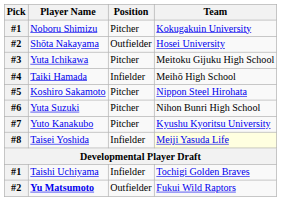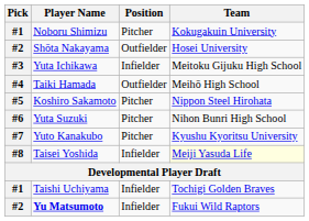 <table class="wikitable">
 <tr>
 <th>Pick</th>
 <th>Player Name</th>
 <th>Position</th>
 <th>Team</th>
 </tr>
 <tr>
 <th>#1</th>
 <td><a href='#'>Noboru Shimizu</a></td>
 <td>Pitcher</td>
 <td><a href='#'>Kokugakuin University</a></td>
 </tr>
 <tr>
 <th>#2</th>
 <td><a href='#'>Shōta Nakayama</a></td>
 <td>Outfielder</td>
 <td><a href='#'>Hosei University</a></td>
 </tr>
 <tr>
 <th>#3</th>
 <td><a href='#'>Yuta Ichikawa</a></td>
-<td>Pitcher</td>
+<td>Infielder</td>
 <td>Meitoku Gijuku High School</td>
 </tr>
 <tr>
 <th>#4</th>
 <td><a href='#'>Taiki Hamada</a></td>
-<td>Infielder</td>
+<td>Outfielder</td>
 <td>Meihō High School</td>
 </tr>
 <tr>
 <th>#5</th>
 <td><a href='#'>Koshiro Sakamoto</a></td>
 <td>Pitcher</td>
 <td><a href='#'>Nippon Steel Hirohata</a></td>
 </tr>
 <tr>
 <th>#6</th>
 <td><a href='#'>Yuta Suzuki</a></td>
 <td>Pitcher</td>
 <td>Nihon Bunri High School</td>
 </tr>
 <tr>
 <th>#7</th>
 <td><a href='#'>Yuto Kanakubo</a></td>
 <td>Pitcher</td>
 <td><a href='#'>Kyushu Kyoritsu University</a></td>
 </tr>
 <tr>
 <th>#8</th>
 <td><a href='#'>Taisei Yoshida</a></td>
 <td>Infielder</td>
 <td style="background: lightyellow;"><a href='#'>Meiji Yasuda Life</a></td>
 </tr>
 <tr>
 <th colspan="5">Developmental Player Draft</th>
 </tr>
 <tr>
 <th>#1</th>
 <td><a href='#'>Taishi Uchiyama</a></td>
 <td>Infielder</td>
 <td><a href='#'>Tochigi Golden Braves</a></td>
 </tr>
 <tr>
 <th>#2</th>
 <td><strong><a href='#'>Yu Matsumoto</a></strong></td>
-<td>Outfielder</td>
+<td>Infielder</td>
 <td><a href='#'>Fukui Wild Raptors</a></td>
 </tr>
 </table>
